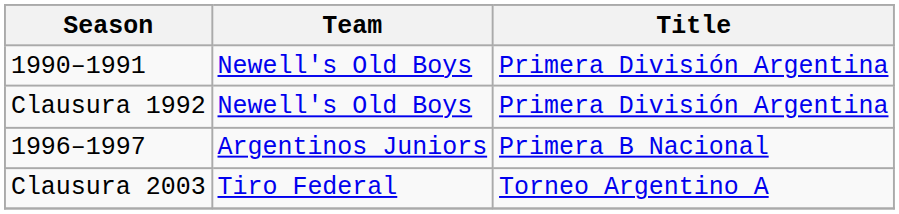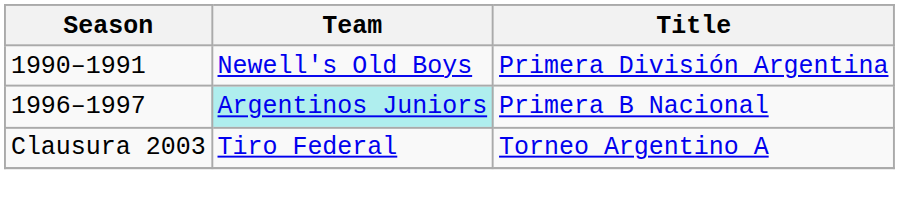 <table class="wikitable">
 <tr>
 <th>Season</th>
 <th>Team</th>
 <th>Title</th>
 </tr>
 <tr>
 <td>1990–1991</td>
 <td><a href='#'>Newell's Old Boys</a></td>
 <td><a href='#'>Primera División Argentina</a></td>
 </tr>
 <tr>
-<td>Clausura 1992</td>
-<td><a href='#'>Newell's Old Boys</a></td>
-<td><a href='#'>Primera División Argentina</a></td>
-</tr>
-<tr>
 <td>1996–1997</td>
-<td><a href='#'>Argentinos Juniors</a></td>
+<td style="background: paleturquoise;"><a href='#'>Argentinos Juniors</a></td>
 <td><a href='#'>Primera B Nacional</a></td>
 </tr>
 <tr>
 <td>Clausura 2003</td>
 <td><a href='#'>Tiro Federal</a></td>
 <td><a href='#'>Torneo Argentino A</a></td>
 </tr>
 <tr>
 </tr>
 </table>
